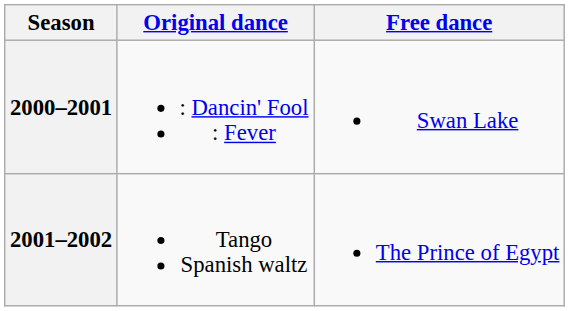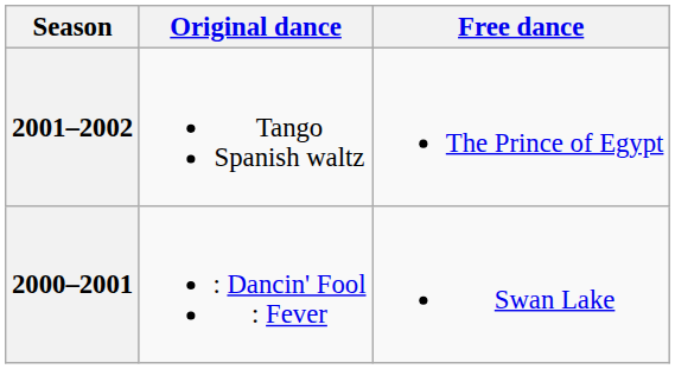 <table class=wikitable style=text-align:center>
 <tr>
 <th>Season</th>
 <th><a href='#'>Original dance</a></th>
 <th><a href='#'>Free dance</a></th>
 </tr>
 <tr>
+<th>2001–2002 <br> </th>
+<td><br><ul><li>Tango</li><li>Spanish waltz</li></ul></td>
+<td><br><ul><li><a href='#'>The Prince of Egypt</a> <br></li></ul></td>
+</tr>
+<tr>
 <th>2000–2001 <br> </th>
 <td><br><ul><li>: <a href='#'>Dancin' Fool</a> <br></li><li>: <a href='#'>Fever</a> <br></li></ul></td>
 <td><br><ul><li><a href='#'>Swan Lake</a> <br></li></ul></td>
 </tr>
-<tr>
-<th>2001–2002 <br> </th>
-<td><br><ul><li>Tango</li><li>Spanish waltz</li></ul></td>
-<td><br><ul><li><a href='#'>The Prince of Egypt</a> <br></li></ul></td>
-</tr>
 </table>
